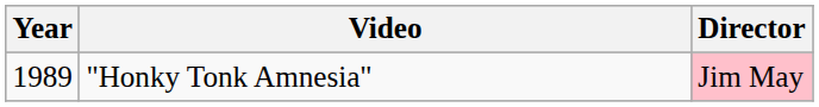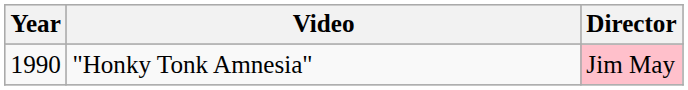 <table class="wikitable plainrowheaders">
 <tr>
 <th>Year</th>
 <th style="width:20em;">Video</th>
 <th>Director</th>
 </tr>
 <tr>
-<td>1989</td>
+<td>1990</td>
 <td>"Honky Tonk Amnesia"</td>
 <td style="background: pink;">Jim May</td>
 </tr>
 </table>
